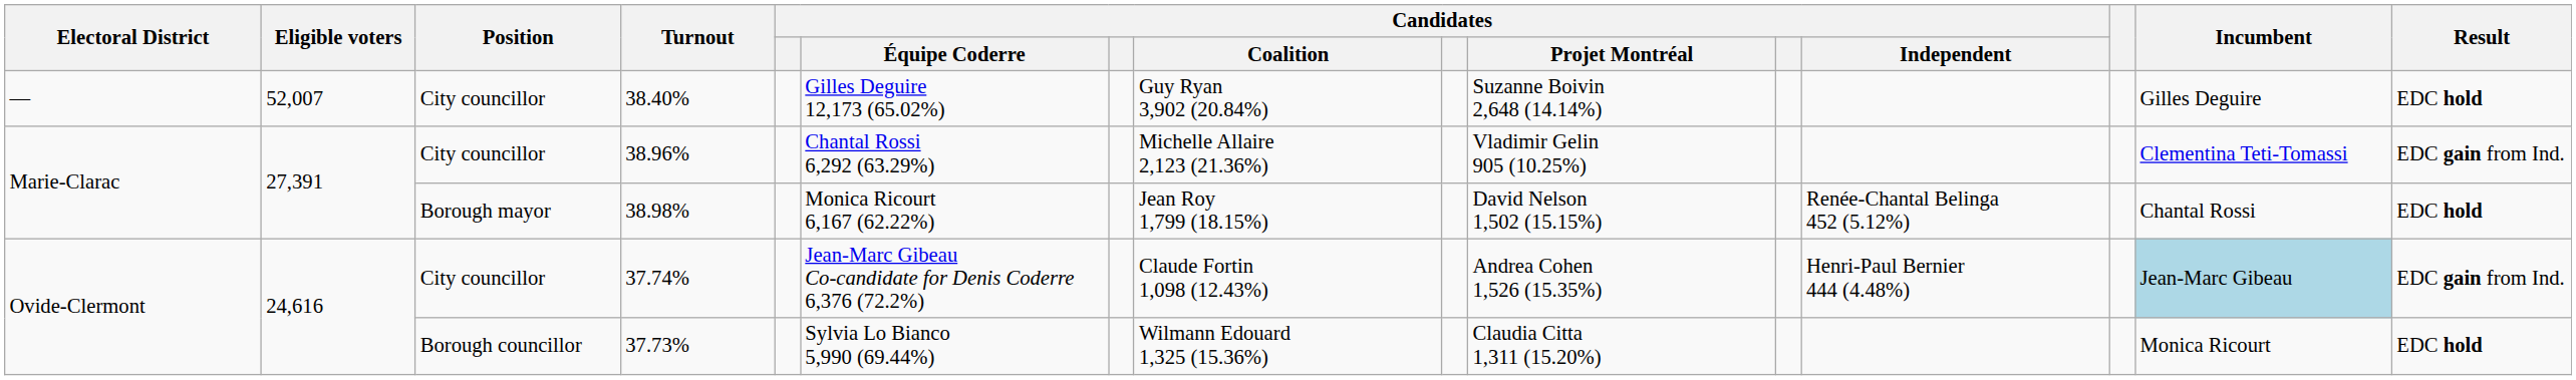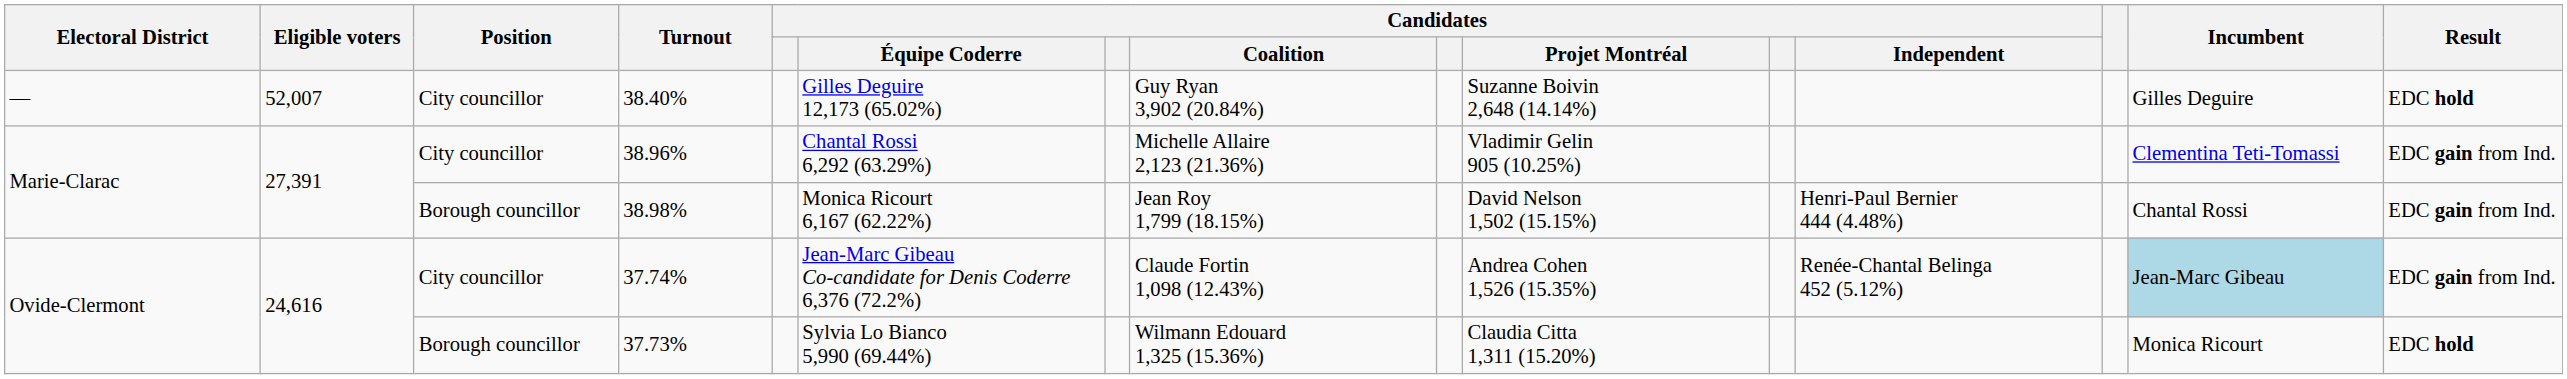 <table class="wikitable" width="100%">
 <tr>
 <th width=10% rowspan=2>Electoral District</th>
 <th width=6% rowspan=2>Eligible voters</th>
 <th width=8% rowspan=2>Position</th>
 <th width=6% rowspan=2>Turnout</th>
 <th colspan=8>Candidates</th>
 <th width=1% rowspan=2> </th>
 <th width=10% rowspan=2>Incumbent</th>
 <th width=9% rowspan=2>Result</th>
 </tr>
 <tr>
 <th width=1% > </th>
 <th width=12% >Équipe Coderre</th>
 <th width=1% > </th>
 <th width=12% >Coalition</th>
 <th width=1% > </th>
 <th width=12% ><span>Projet Montréal</span></th>
 <th width=1% > </th>
 <th width=12% >Independent</th>
 </tr>
 <tr>
 <td>—</td>
 <td>52,007</td>
 <td>City councillor</td>
 <td>38.40%</td>
 <td> </td>
 <td><a href='#'>Gilles Deguire</a><br>12,173 (65.02%)</td>
 <td></td>
 <td>Guy Ryan<br>3,902 (20.84%)</td>
 <td></td>
 <td>Suzanne Boivin<br>2,648 (14.14%)</td>
 <td></td>
 <td></td>
 <td> </td>
 <td>Gilles Deguire</td>
 <td>EDC <strong>hold</strong></td>
 </tr>
 <tr>
 <td rowspan=2>Marie-Clarac</td>
 <td rowspan=2>27,391</td>
 <td>City councillor</td>
 <td>38.96%</td>
 <td> </td>
 <td><a href='#'>Chantal Rossi</a><br>6,292 (63.29%)</td>
 <td></td>
 <td>Michelle Allaire<br>2,123 (21.36%)</td>
 <td></td>
 <td>Vladimir Gelin<br>905 (10.25%)</td>
 <td></td>
 <td></td>
 <td> </td>
 <td><a href='#'>Clementina Teti-Tomassi</a></td>
 <td>EDC <strong>gain</strong> from Ind.</td>
 </tr>
 <tr>
-<td>Borough mayor</td>
+<td>Borough councillor</td>
 <td>38.98%</td>
 <td> </td>
 <td>Monica Ricourt<br>6,167 (62.22%)</td>
 <td></td>
 <td>Jean Roy<br>1,799 (18.15%)</td>
 <td></td>
 <td>David Nelson<br>1,502 (15.15%)</td>
 <td></td>
-<td>Renée-Chantal Belinga<br>452 (5.12%)</td>
+<td>Henri-Paul Bernier<br>444 (4.48%)</td>
 <td> </td>
 <td>Chantal Rossi</td>
-<td>EDC <strong>hold</strong></td>
+<td>EDC <strong>gain</strong> from Ind.</td>
 </tr>
 <tr>
 <td rowspan=2>Ovide-Clermont</td>
 <td rowspan=2>24,616</td>
 <td>City councillor</td>
 <td>37.74%</td>
 <td> </td>
 <td><a href='#'>Jean-Marc Gibeau</a><br><em>Co-candidate for Denis Coderre</em><br>6,376 (72.2%)</td>
 <td></td>
 <td>Claude Fortin<br>1,098 (12.43%)</td>
 <td></td>
 <td>Andrea Cohen<br>1,526 (15.35%)</td>
 <td></td>
-<td>Henri-Paul Bernier<br>444 (4.48%)</td>
+<td>Renée-Chantal Belinga<br>452 (5.12%)</td>
 <td> </td>
 <td style="background: lightblue;">Jean-Marc Gibeau</td>
 <td>EDC <strong>gain</strong> from Ind.</td>
 </tr>
 <tr>
 <td>Borough councillor</td>
 <td>37.73%</td>
 <td> </td>
 <td>Sylvia Lo Bianco<br>5,990 (69.44%)</td>
 <td></td>
 <td>Wilmann Edouard<br>1,325 (15.36%)</td>
 <td></td>
 <td>Claudia Citta<br>1,311 (15.20%)</td>
 <td></td>
 <td></td>
 <td> </td>
 <td>Monica Ricourt</td>
 <td>EDC <strong>hold</strong></td>
 </tr>
 </table>
